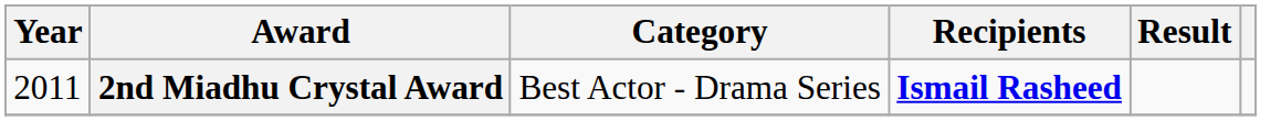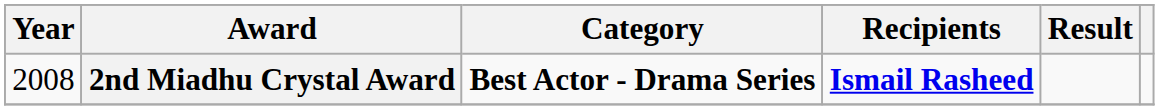 <table class="wikitable plainrowheaders sortable">
 <tr>
 <th scope="col">Year</th>
 <th scope="col">Award</th>
 <th scope="col">Category</th>
 <th scope="col">Recipients</th>
 <th scope="col">Result</th>
 <th scope="col" class="unsortable"></th>
 </tr>
 <tr>
-<td>2011</td>
+<td>2008</td>
 <th scope="row">2nd Miadhu Crystal Award</th>
-<td>Best Actor - Drama Series</td>
+<td><strong>Best Actor - Drama Series</strong></td>
 <td><strong><a href='#'>Ismail Rasheed</a></strong></td>
 <td></td>
 <td style="text-align:center;"></td>
 </tr>
 <tr>
 </tr>
 </table>
